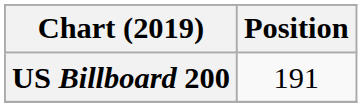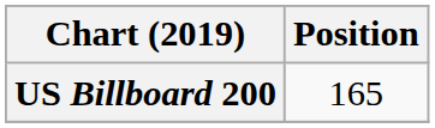 <table class="wikitable sortable plainrowheaders" style="text-align:center">
 <tr>
 <th scope="col">Chart (2019)</th>
 <th scope="col">Position</th>
 </tr>
 <tr>
 <th scope="row">US <em>Billboard</em> 200</th>
-<td>191</td>
+<td>165</td>
 </tr>
 <tr>
 </tr>
 </table>
